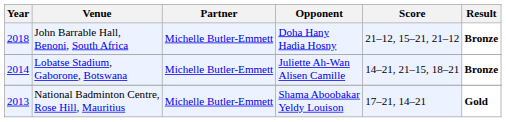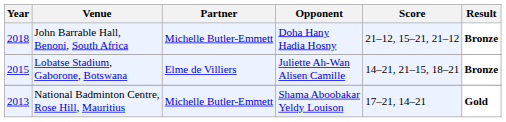 <table class="sortable wikitable" style="font-size: 90%;">
 <tr>
 <th>Year</th>
 <th>Venue</th>
 <th>Partner</th>
 <th>Opponent</th>
 <th>Score</th>
 <th>Result</th>
 </tr>
 <tr style="background:#ECF2FF">
 <td align="center"><a href='#'>2018</a></td>
 <td align="left">John Barrable Hall,<br><a href='#'>Benoni</a>, <a href='#'>South Africa</a></td>
 <td align="left"> <a href='#'>Michelle Butler-Emmett</a></td>
 <td align="left"> <a href='#'>Doha Hany</a> <br>  <a href='#'>Hadia Hosny</a></td>
 <td align="left">21–12, 15–21, 21–12</td>
 <td style="text-align:left; background:white"> <strong>Bronze</strong></td>
 </tr>
 <tr>
 </tr>
 <tr style="background:#ECF2FF">
-<td align="center"><a href='#'>2014</a></td>
+<td align="center"><a href='#'>2015</a></td>
 <td align="left"><a href='#'>Lobatse Stadium</a>,<br><a href='#'>Gaborone</a>, <a href='#'>Botswana</a></td>
-<td align="left"> <a href='#'>Michelle Butler-Emmett</a></td>
+<td align="left"> <a href='#'>Elme de Villiers</a></td>
 <td align="left"> <a href='#'>Juliette Ah-Wan</a> <br>  <a href='#'>Alisen Camille</a></td>
 <td align="left">14–21, 21–15, 18–21</td>
 <td style="text-align:left; background:white"> <strong>Bronze</strong></td>
 </tr>
 <tr>
 </tr>
 <tr style="background:#ECF2FF">
 <td style="text-align:center;"><a href='#'>2013</a></td>
 <td style="text-align:left;">National Badminton Centre,<br><a href='#'>Rose Hill</a>, <a href='#'>Mauritius</a></td>
 <td align="left"> <a href='#'>Michelle Butler-Emmett</a></td>
 <td align="left"> <a href='#'>Shama Aboobakar</a> <br>  <a href='#'>Yeldy Louison</a></td>
 <td align="left">17–21, 14–21</td>
 <td style="text-align:left; background:white"> <strong>Gold</strong></td>
 </tr>
 </table>
